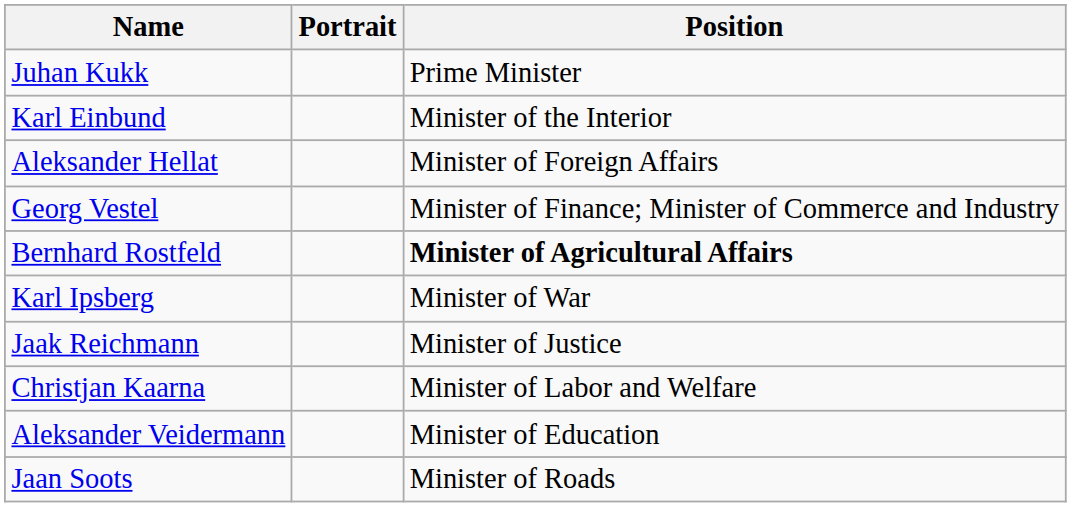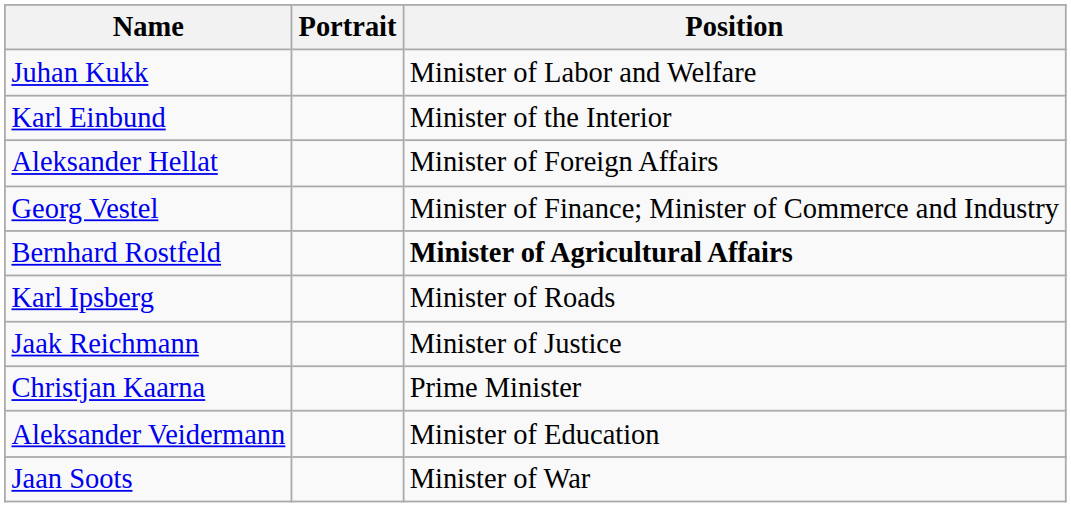 <table class="wikitable">
 <tr>
 <th>Name</th>
 <th>Portrait</th>
 <th>Position</th>
 </tr>
 <tr>
 <td><a href='#'>Juhan Kukk</a></td>
 <td></td>
-<td>Prime Minister</td>
+<td>Minister of Labor and Welfare</td>
 </tr>
 <tr>
 <td><a href='#'>Karl Einbund</a></td>
 <td></td>
 <td>Minister of the Interior</td>
 </tr>
 <tr>
 <td><a href='#'>Aleksander Hellat</a></td>
 <td></td>
 <td>Minister of Foreign Affairs</td>
 </tr>
 <tr>
 <td><a href='#'>Georg Vestel</a></td>
 <td></td>
 <td>Minister of Finance; Minister of Commerce and Industry</td>
 </tr>
 <tr>
 <td><a href='#'>Bernhard Rostfeld</a></td>
 <td></td>
 <td><strong>Minister of Agricultural Affairs</strong></td>
 </tr>
 <tr>
 <td><a href='#'>Karl Ipsberg</a></td>
 <td></td>
-<td>Minister of War</td>
+<td>Minister of Roads</td>
 </tr>
 <tr>
 <td><a href='#'>Jaak Reichmann</a></td>
 <td></td>
 <td>Minister of Justice</td>
 </tr>
 <tr>
 <td><a href='#'>Christjan Kaarna</a></td>
 <td></td>
-<td>Minister of Labor and Welfare</td>
+<td>Prime Minister</td>
 </tr>
 <tr>
 <td><a href='#'>Aleksander Veidermann</a></td>
 <td></td>
 <td>Minister of Education</td>
 </tr>
 <tr>
 <td><a href='#'>Jaan Soots</a></td>
 <td></td>
-<td>Minister of Roads</td>
+<td>Minister of War</td>
 </tr>
 </table>
